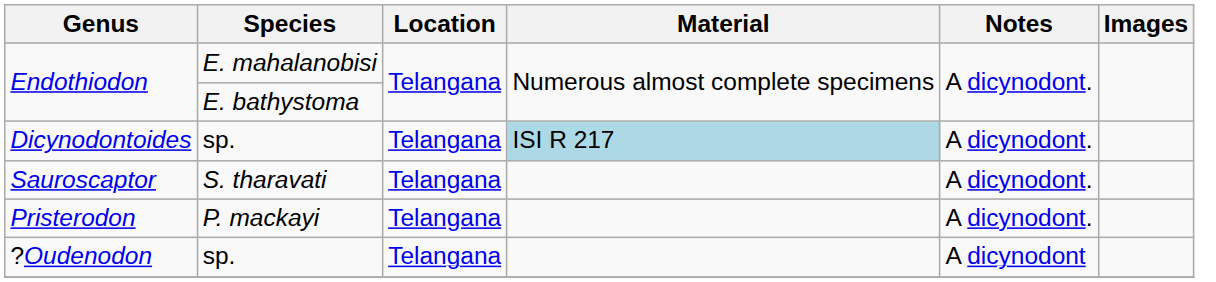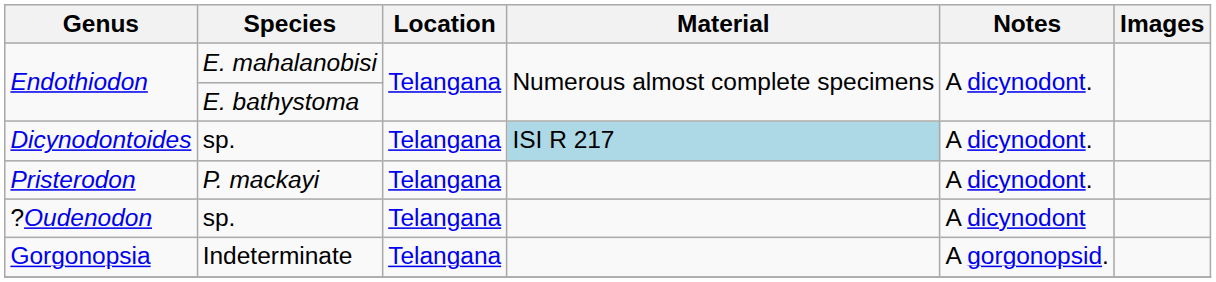 <table class="wikitable" align="center">
 <tr>
 <th>Genus</th>
 <th>Species</th>
 <th>Location</th>
 <th>Material</th>
 <th>Notes</th>
 <th>Images</th>
 </tr>
 <tr>
 <td rowspan="2"><em><a href='#'>Endothiodon</a></em></td>
 <td><em>E. mahalanobisi</em></td>
 <td rowspan="2"><a href='#'>Telangana</a></td>
 <td rowspan="2">Numerous almost complete specimens</td>
 <td rowspan="2">A <a href='#'>dicynodont</a>.</td>
 <td rowspan="2"></td>
 </tr>
 <tr>
 <td><em>E. bathystoma</em></td>
 </tr>
 <tr>
 <td><em><a href='#'>Dicynodontoides</a></em></td>
 <td>sp.</td>
 <td><a href='#'>Telangana</a></td>
 <td style="background: lightblue;">ISI R 217</td>
 <td>A <a href='#'>dicynodont</a>.</td>
 <td></td>
 </tr>
 <tr>
-<td><em><a href='#'>Sauroscaptor</a></em></td>
-<td><em>S. tharavati</em></td>
-<td><a href='#'>Telangana</a></td>
-<td></td>
-<td>A <a href='#'>dicynodont</a>.</td>
-<td></td>
-</tr>
-<tr>
 <td><em><a href='#'>Pristerodon</a></em></td>
 <td><em>P. mackayi</em></td>
 <td><a href='#'>Telangana</a></td>
 <td></td>
 <td>A <a href='#'>dicynodont</a>.</td>
 <td></td>
 </tr>
 <tr>
 <td>?<em><a href='#'>Oudenodon</a></em></td>
 <td>sp.</td>
 <td><a href='#'>Telangana</a></td>
 <td></td>
 <td>A <a href='#'>dicynodont</a></td>
 <td></td>
 </tr>
 <tr>
+<td><a href='#'>Gorgonopsia</a></td>
+<td>Indeterminate</td>
+<td><a href='#'>Telangana</a></td>
+<td></td>
+<td>A <a href='#'>gorgonopsid</a>.</td>
+<td></td>
+</tr>
+<tr>
 </tr>
 </table>
